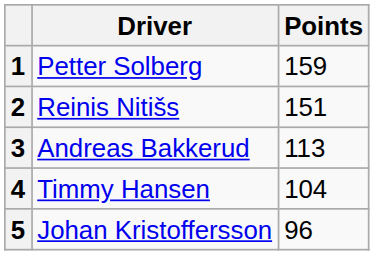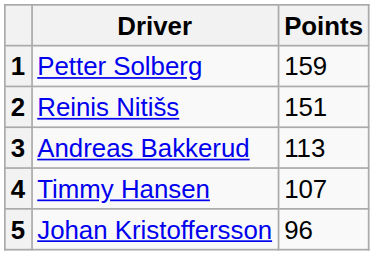 <table class="wikitable" style="font-size: 95%;">
 <tr>
 <th></th>
 <th>Driver</th>
 <th>Points</th>
 </tr>
 <tr>
 <th>1</th>
 <td> <a href='#'>Petter Solberg</a></td>
 <td>159</td>
 </tr>
 <tr>
 <th>2</th>
 <td> <a href='#'>Reinis Nitišs</a></td>
 <td>151</td>
 </tr>
 <tr>
 <th>3</th>
 <td> <a href='#'>Andreas Bakkerud</a></td>
 <td>113</td>
 </tr>
 <tr>
 <th>4</th>
 <td> <a href='#'>Timmy Hansen</a></td>
-<td>104</td>
+<td>107</td>
 </tr>
 <tr>
 <th>5</th>
 <td> <a href='#'>Johan Kristoffersson</a></td>
 <td>96</td>
 </tr>
 </table>
